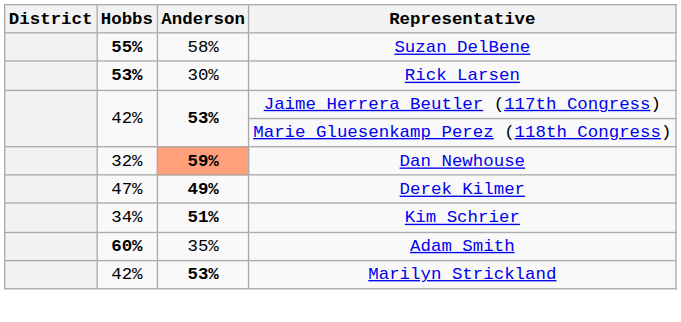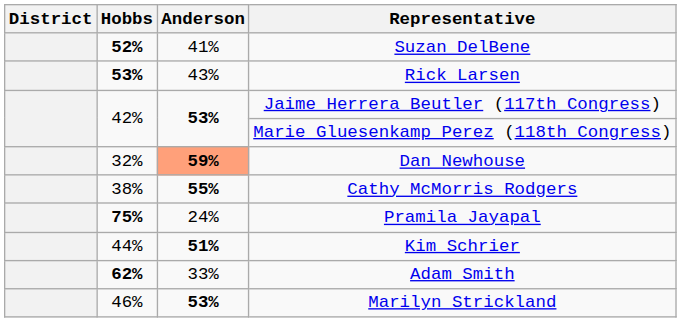 <table class=wikitable>
 <tr>
 <th>District</th>
 <th>Hobbs</th>
 <th>Anderson</th>
 <th>Representative</th>
 </tr>
 <tr align=center>
 <th></th>
-<td><strong>55%</strong></td>
-<td>58%</td>
+<td><strong>52%</strong></td>
+<td>41%</td>
 <td><a href='#'>Suzan DelBene</a></td>
 </tr>
 <tr align=center>
 <th></th>
 <td><strong>53%</strong></td>
-<td>30%</td>
+<td>43%</td>
 <td><a href='#'>Rick Larsen</a></td>
 </tr>
 <tr align=center>
 <th rowspan=2 ></th>
 <td rowspan=2>42%</td>
 <td rowspan=2><strong>53%</strong></td>
 <td><a href='#'>Jaime Herrera Beutler</a> (<a href='#'>117th Congress</a>)</td>
 </tr>
 <tr align=center>
 <td><a href='#'>Marie Gluesenkamp Perez</a> (<a href='#'>118th Congress</a>)</td>
 </tr>
 <tr align=center>
 <th></th>
 <td>32%</td>
 <td style="background: lightsalmon;"><strong>59%</strong></td>
 <td><a href='#'>Dan Newhouse</a></td>
 </tr>
 <tr align=center>
 <th></th>
-<td>47%</td>
-<td><strong>49%</strong></td>
-<td><a href='#'>Derek Kilmer</a></td>
+<td>38%</td>
+<td><strong>55%</strong></td>
+<td><a href='#'>Cathy McMorris Rodgers</a></td>
 </tr>
 <tr align=center>
 <th></th>
-<td>34%</td>
+<td><strong>75%</strong></td>
+<td>24%</td>
+<td><a href='#'>Pramila Jayapal</a></td>
+</tr>
+<tr align=center>
+<th></th>
+<td>44%</td>
 <td><strong>51%</strong></td>
 <td><a href='#'>Kim Schrier</a></td>
 </tr>
 <tr align=center>
 <th></th>
-<td><strong>60%</strong></td>
-<td>35%</td>
+<td><strong>62%</strong></td>
+<td>33%</td>
 <td><a href='#'>Adam Smith</a></td>
 </tr>
 <tr align=center>
 <th></th>
-<td>42%</td>
+<td>46%</td>
 <td><strong>53%</strong></td>
 <td><a href='#'>Marilyn Strickland</a></td>
 </tr>
 </table>
